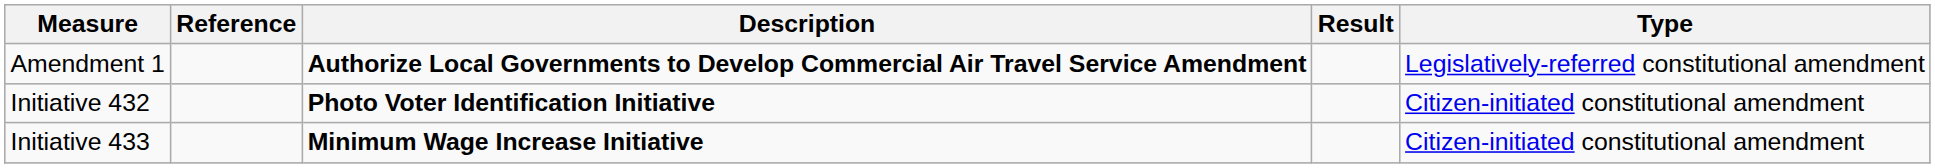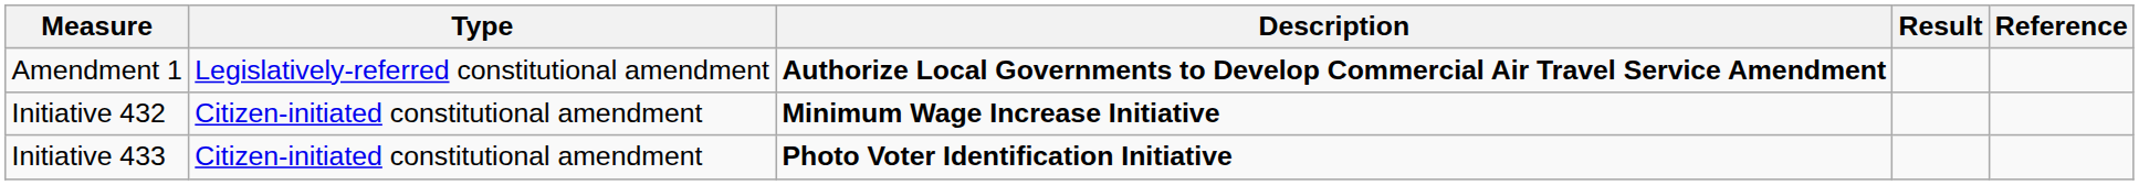 <table class="wikitable">
 <tr>
 <th>Measure</th>
-<th>Reference</th>
+<th>Type</th>
 <th>Description</th>
 <th>Result</th>
-<th>Type</th>
+<th>Reference</th>
 </tr>
 <tr>
 <td>Amendment 1</td>
-<td></td>
+<td><a href='#'>Legislatively-referred</a> constitutional amendment</td>
 <td><strong>Authorize Local Governments to Develop Commercial Air Travel Service Amendment</strong></td>
 <td></td>
-<td><a href='#'>Legislatively-referred</a> constitutional amendment</td>
+<td></td>
 </tr>
 <tr>
 <td>Initiative 432</td>
+<td><a href='#'>Citizen-initiated</a> constitutional amendment</td>
+<td><strong>Minimum Wage Increase Initiative</strong></td>
 <td></td>
-<td><strong>Photo Voter Identification Initiative</strong></td>
 <td></td>
-<td><a href='#'>Citizen-initiated</a> constitutional amendment</td>
 </tr>
 <tr>
 <td>Initiative 433</td>
+<td><a href='#'>Citizen-initiated</a> constitutional amendment</td>
+<td><strong>Photo Voter Identification Initiative</strong></td>
 <td></td>
-<td><strong>Minimum Wage Increase Initiative</strong></td>
 <td></td>
-<td><a href='#'>Citizen-initiated</a> constitutional amendment</td>
 </tr>
 </table>
